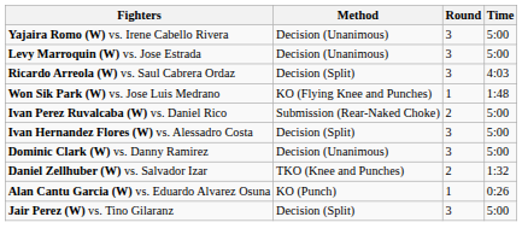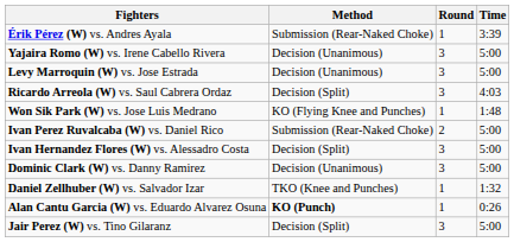 <table class="wikitable">
 <tr>
 <th>Fighters</th>
 <th>Method</th>
 <th>Round</th>
 <th>Time</th>
+</tr>
+<tr>
+<td><strong><a href='#'>Érik Pérez</a> (W)</strong> vs. Andres Ayala</td>
+<td>Submission (Rear-Naked Choke)</td>
+<td>1</td>
+<td>3:39</td>
 </tr>
 <tr>
 <td><strong>Yajaira Romo (W)</strong> vs. Irene Cabello Rivera</td>
 <td>Decision (Unanimous)</td>
 <td>3</td>
 <td>5:00</td>
 </tr>
 <tr>
 <td><strong>Levy Marroquin (W)</strong> vs. Jose Estrada</td>
 <td>Decision (Unanimous)</td>
 <td>3</td>
 <td>5:00</td>
 </tr>
 <tr>
 <td><strong>Ricardo Arreola (W)</strong> vs. Saul Cabrera Ordaz</td>
 <td>Decision (Split)</td>
 <td>3</td>
 <td>4:03</td>
 </tr>
 <tr>
 <td><strong>Won Sik Park (W)</strong> vs. Jose Luis Medrano</td>
 <td>KO (Flying Knee and Punches)</td>
 <td>1</td>
 <td>1:48</td>
 </tr>
 <tr>
 <td><strong>Ivan Perez Ruvalcaba (W)</strong> vs. Daniel Rico</td>
 <td>Submission (Rear-Naked Choke)</td>
 <td>2</td>
 <td>5:00</td>
 </tr>
 <tr>
 <td><strong>Ivan Hernandez Flores (W)</strong> vs. Alessadro Costa</td>
 <td>Decision (Split)</td>
 <td>3</td>
 <td>5:00</td>
 </tr>
 <tr>
 <td><strong>Dominic Clark (W)</strong> vs. Danny Ramirez</td>
 <td>Decision (Unanimous)</td>
 <td>3</td>
 <td>5:00</td>
 </tr>
 <tr>
 <td><strong>Daniel Zellhuber (W)</strong> vs. Salvador Izar</td>
 <td>TKO (Knee and Punches)</td>
-<td>2</td>
+<td>1</td>
 <td>1:32</td>
 </tr>
 <tr>
 <td><strong>Alan Cantu Garcia (W)</strong> vs. Eduardo Alvarez Osuna</td>
-<td>KO (Punch)</td>
+<td><strong>KO (Punch)</strong></td>
 <td>1</td>
 <td>0:26</td>
 </tr>
 <tr>
 <td><strong>Jair Perez (W)</strong> vs. Tino Gilaranz</td>
 <td>Decision (Split)</td>
 <td>3</td>
 <td>5:00</td>
 </tr>
 </table>
